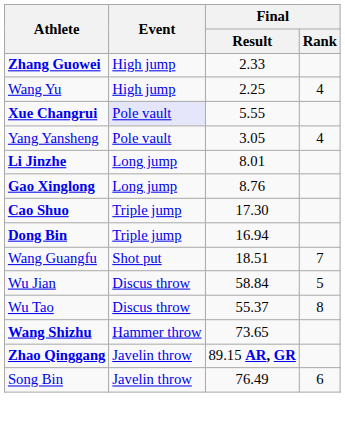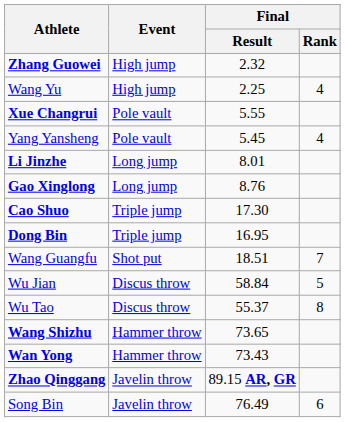 <table class="wikitable"style="text-align:center; font-size:90%">
 <tr>
 <th rowspan="2">Athlete</th>
 <th rowspan="2">Event</th>
 <th colspan="2">Final</th>
 </tr>
 <tr>
 <th>Result</th>
 <th>Rank</th>
 </tr>
 <tr>
 <td align="left"><strong><a href='#'>Zhang Guowei</a></strong></td>
 <td align="left"><a href='#'>High jump</a></td>
-<td>2.33</td>
+<td>2.32</td>
 <td></td>
 </tr>
 <tr>
 <td align="left"><a href='#'>Wang Yu</a></td>
 <td align="left"><a href='#'>High jump</a></td>
 <td>2.25</td>
 <td>4</td>
 </tr>
 <tr>
 <td align="left"><strong><a href='#'>Xue Changrui</a></strong></td>
-<td align="left" style="background: lavender;"><a href='#'>Pole vault</a></td>
+<td align="left"><a href='#'>Pole vault</a></td>
 <td>5.55</td>
 <td></td>
 </tr>
 <tr>
 <td align="left"><a href='#'>Yang Yansheng</a></td>
 <td align="left"><a href='#'>Pole vault</a></td>
-<td>3.05</td>
+<td>5.45</td>
 <td>4</td>
 </tr>
 <tr>
 <td align="left"><strong><a href='#'>Li Jinzhe</a></strong></td>
 <td align="left"><a href='#'>Long jump</a></td>
 <td>8.01</td>
 <td></td>
 </tr>
 <tr>
 <td align="left"><strong><a href='#'>Gao Xinglong</a></strong></td>
 <td align="left"><a href='#'>Long jump</a></td>
 <td>8.76</td>
 <td></td>
 </tr>
 <tr>
 <td align="left"><strong><a href='#'>Cao Shuo</a></strong></td>
 <td align="left"><a href='#'>Triple jump</a></td>
 <td>17.30</td>
 <td></td>
 </tr>
 <tr>
 <td align="left"><strong><a href='#'>Dong Bin</a></strong></td>
 <td align="left"><a href='#'>Triple jump</a></td>
-<td>16.94</td>
+<td>16.95</td>
 <td></td>
 </tr>
 <tr>
 <td align="left"><a href='#'>Wang Guangfu</a></td>
 <td align="left"><a href='#'>Shot put</a></td>
 <td>18.51</td>
 <td>7</td>
 </tr>
 <tr>
 <td align="left"><a href='#'>Wu Jian</a></td>
 <td align="left"><a href='#'>Discus throw</a></td>
 <td>58.84</td>
 <td>5</td>
 </tr>
 <tr>
 <td align="left"><a href='#'>Wu Tao</a></td>
 <td align="left"><a href='#'>Discus throw</a></td>
 <td>55.37</td>
 <td>8</td>
 </tr>
 <tr>
 <td align="left"><strong><a href='#'>Wang Shizhu</a></strong></td>
 <td align="left"><a href='#'>Hammer throw</a></td>
 <td>73.65</td>
 <td></td>
 </tr>
 <tr>
+<td align="left"><strong><a href='#'>Wan Yong</a></strong></td>
+<td align="left"><a href='#'>Hammer throw</a></td>
+<td>73.43</td>
+<td></td>
+</tr>
+<tr>
 <td align="left"><strong><a href='#'>Zhao Qinggang</a></strong></td>
 <td align="left"><a href='#'>Javelin throw</a></td>
 <td>89.15 <strong><a href='#'>AR</a>, <a href='#'>GR</a></strong></td>
 <td></td>
 </tr>
 <tr>
 <td align="left"><a href='#'>Song Bin</a></td>
 <td align="left"><a href='#'>Javelin throw</a></td>
 <td>76.49</td>
 <td>6</td>
 </tr>
 </table>
